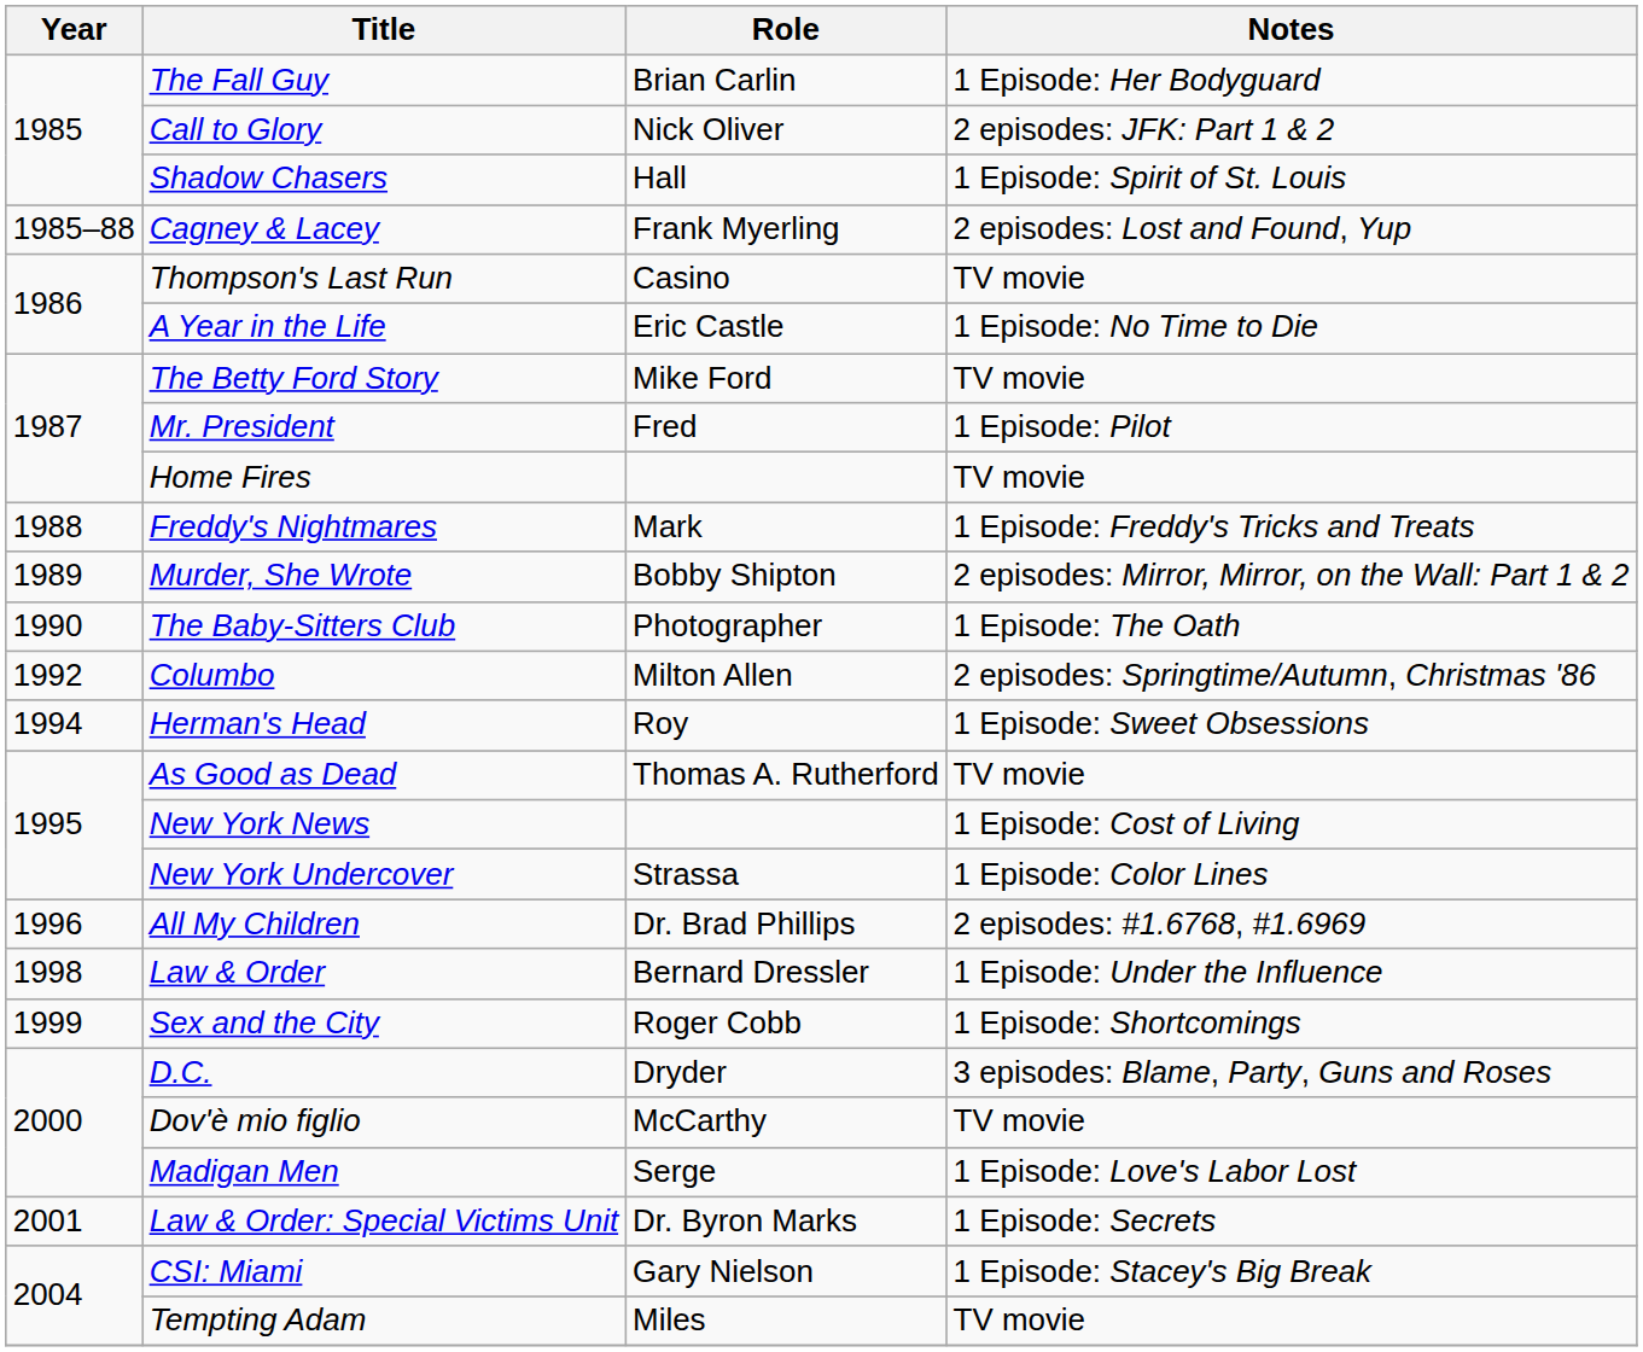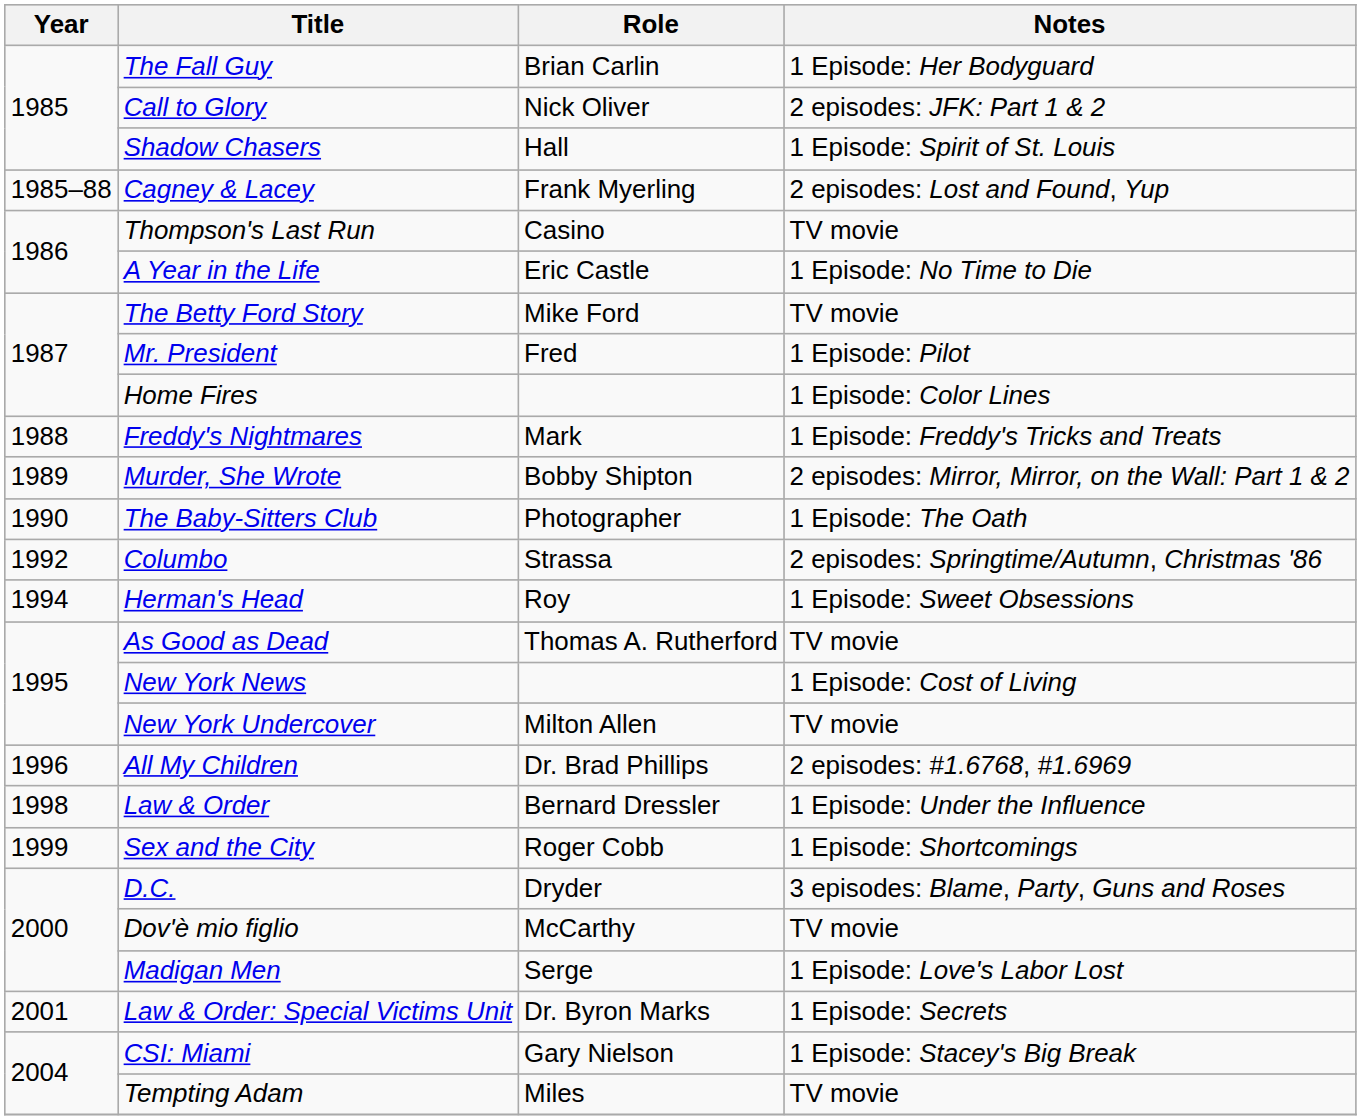 <table class="wikitable sortable">
 <tr>
 <th>Year</th>
 <th>Title</th>
 <th>Role</th>
 <th class="unsortable">Notes</th>
 </tr>
 <tr>
 <td rowspan="3">1985</td>
 <td><em><a href='#'>The Fall Guy</a></em></td>
 <td>Brian Carlin</td>
 <td>1 Episode: <em>Her Bodyguard</em></td>
 </tr>
 <tr>
 <td><em><a href='#'>Call to Glory</a></em></td>
 <td>Nick Oliver</td>
 <td>2 episodes: <em>JFK: Part 1 & 2</em></td>
 </tr>
 <tr>
 <td><em><a href='#'>Shadow Chasers</a></em></td>
 <td>Hall</td>
 <td>1 Episode: <em>Spirit of St. Louis</em></td>
 </tr>
 <tr>
 <td>1985–88</td>
 <td><em><a href='#'>Cagney & Lacey</a></em></td>
 <td>Frank Myerling</td>
 <td>2 episodes: <em>Lost and Found</em>, <em>Yup</em></td>
 </tr>
 <tr>
 <td rowspan="2">1986</td>
 <td><em>Thompson's Last Run</em></td>
 <td>Casino</td>
 <td>TV movie</td>
 </tr>
 <tr>
 <td><em><a href='#'>A Year in the Life</a></em></td>
 <td>Eric Castle</td>
 <td>1 Episode: <em>No Time to Die</em></td>
 </tr>
 <tr>
 <td rowspan="3">1987</td>
 <td><em><a href='#'>The Betty Ford Story</a></em></td>
 <td>Mike Ford</td>
 <td>TV movie</td>
 </tr>
 <tr>
 <td><em><a href='#'>Mr. President</a></em></td>
 <td>Fred</td>
 <td>1 Episode: <em>Pilot</em></td>
 </tr>
 <tr>
 <td><em>Home Fires</em></td>
 <td></td>
-<td>TV movie</td>
+<td>1 Episode: <em>Color Lines</em></td>
 </tr>
 <tr>
 <td>1988</td>
 <td><em><a href='#'>Freddy's Nightmares</a></em></td>
 <td>Mark</td>
 <td>1 Episode: <em>Freddy's Tricks and Treats</em></td>
 </tr>
 <tr>
 <td>1989</td>
 <td><em><a href='#'>Murder, She Wrote</a></em></td>
 <td>Bobby Shipton</td>
 <td>2 episodes: <em>Mirror, Mirror, on the Wall: Part 1 & 2</em></td>
 </tr>
 <tr>
 <td>1990</td>
 <td><em><a href='#'>The Baby-Sitters Club</a></em></td>
 <td>Photographer</td>
 <td>1 Episode: <em>The Oath</em></td>
 </tr>
 <tr>
 <td>1992</td>
 <td><em><a href='#'>Columbo</a></em></td>
-<td>Milton Allen</td>
+<td>Strassa</td>
 <td>2 episodes: <em>Springtime/Autumn</em>, <em>Christmas '86</em></td>
 </tr>
 <tr>
 <td>1994</td>
 <td><em><a href='#'>Herman's Head</a></em></td>
 <td>Roy</td>
 <td>1 Episode: <em>Sweet Obsessions</em></td>
 </tr>
 <tr>
 <td rowspan="3">1995</td>
 <td><em><a href='#'>As Good as Dead</a></em></td>
 <td>Thomas A. Rutherford</td>
 <td>TV movie</td>
 </tr>
 <tr>
 <td><em><a href='#'>New York News</a></em></td>
 <td></td>
 <td>1 Episode: <em>Cost of Living</em></td>
 </tr>
 <tr>
 <td><em><a href='#'>New York Undercover</a></em></td>
-<td>Strassa</td>
-<td>1 Episode: <em>Color Lines</em></td>
+<td>Milton Allen</td>
+<td>TV movie</td>
 </tr>
 <tr>
 <td>1996</td>
 <td><em><a href='#'>All My Children</a></em></td>
 <td>Dr. Brad Phillips</td>
 <td>2 episodes: <em>#1.6768</em>, <em>#1.6969</em></td>
 </tr>
 <tr>
 <td>1998</td>
 <td><em><a href='#'>Law & Order</a></em></td>
 <td>Bernard Dressler</td>
 <td>1 Episode: <em>Under the Influence</em></td>
 </tr>
 <tr>
 <td>1999</td>
 <td><em><a href='#'>Sex and the City</a></em></td>
 <td>Roger Cobb</td>
 <td>1 Episode: <em>Shortcomings</em></td>
 </tr>
 <tr>
 <td rowspan="3">2000</td>
 <td><em><a href='#'>D.C.</a></em></td>
 <td>Dryder</td>
 <td>3 episodes: <em>Blame</em>, <em>Party</em>, <em>Guns and Roses</em></td>
 </tr>
 <tr>
 <td><em>Dov'è mio figlio</em></td>
 <td>McCarthy</td>
 <td>TV movie</td>
 </tr>
 <tr>
 <td><em><a href='#'>Madigan Men</a></em></td>
 <td>Serge</td>
 <td>1 Episode: <em>Love's Labor Lost</em></td>
 </tr>
 <tr>
 <td>2001</td>
 <td><em><a href='#'>Law & Order: Special Victims Unit</a></em></td>
 <td>Dr. Byron Marks</td>
 <td>1 Episode: <em>Secrets</em></td>
 </tr>
 <tr>
 <td rowspan="2">2004</td>
 <td><em><a href='#'>CSI: Miami</a></em></td>
 <td>Gary Nielson</td>
 <td>1 Episode: <em>Stacey's Big Break</em></td>
 </tr>
 <tr>
 <td><em>Tempting Adam</em></td>
 <td>Miles</td>
 <td>TV movie</td>
 </tr>
 <tr>
 </tr>
 </table>
